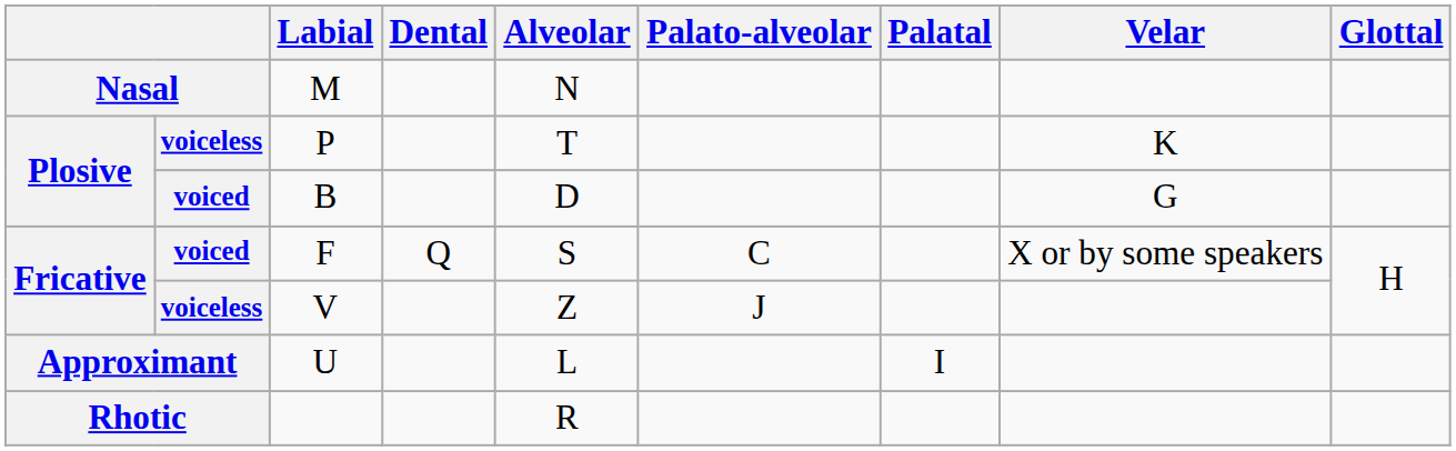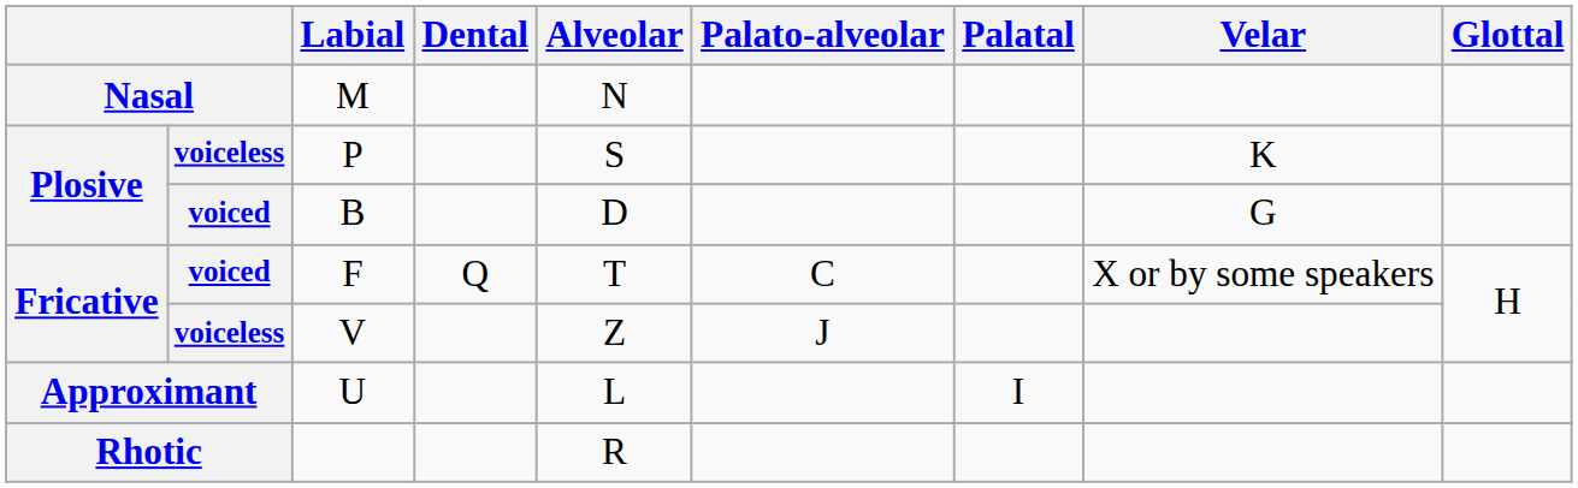 <table class="wikitable" style="text-align: center;">
 <tr>
 <th colspan="2"></th>
 <th><a href='#'>Labial</a></th>
 <th><a href='#'>Dental</a></th>
 <th><a href='#'>Alveolar</a></th>
 <th><a href='#'>Palato-alveolar</a></th>
 <th><a href='#'>Palatal</a></th>
 <th><a href='#'>Velar</a></th>
 <th><a href='#'>Glottal</a></th>
 </tr>
 <tr>
 <th colspan="2"><a href='#'>Nasal</a></th>
 <td>M </td>
 <td></td>
 <td>N </td>
 <td></td>
 <td></td>
 <td></td>
 <td></td>
 </tr>
 <tr>
 <th rowspan="2"><a href='#'>Plosive</a></th>
 <th style="font-size: 80%;"><a href='#'>voiceless</a></th>
 <td>P </td>
 <td></td>
-<td>T </td>
+<td>S </td>
 <td></td>
 <td></td>
 <td>K </td>
 <td></td>
 </tr>
 <tr>
 <th style="font-size: 80%;"><a href='#'>voiced</a></th>
 <td>B </td>
 <td></td>
 <td>D </td>
 <td></td>
 <td></td>
 <td>G </td>
 <td></td>
 </tr>
 <tr>
 <th rowspan="2"><a href='#'>Fricative</a></th>
 <th style="font-size: 80%;"><a href='#'>voiced</a></th>
 <td>F </td>
 <td>Q </td>
-<td>S </td>
+<td>T </td>
 <td>C </td>
 <td></td>
 <td>X  or  by some speakers</td>
 <td rowspan="2">H </td>
 </tr>
 <tr>
 <th style="font-size: 80%;"><a href='#'>voiceless</a></th>
 <td>V </td>
 <td></td>
 <td>Z </td>
 <td>J </td>
 <td></td>
 <td></td>
 </tr>
 <tr>
 <th colspan="2"><a href='#'>Approximant</a></th>
 <td>U </td>
 <td></td>
 <td>L </td>
 <td></td>
 <td>I </td>
 <td></td>
 <td></td>
 </tr>
 <tr>
 <th colspan="2"><a href='#'>Rhotic</a></th>
 <td></td>
 <td></td>
 <td>R </td>
 <td></td>
 <td></td>
 <td></td>
 <td></td>
 </tr>
 </table>
